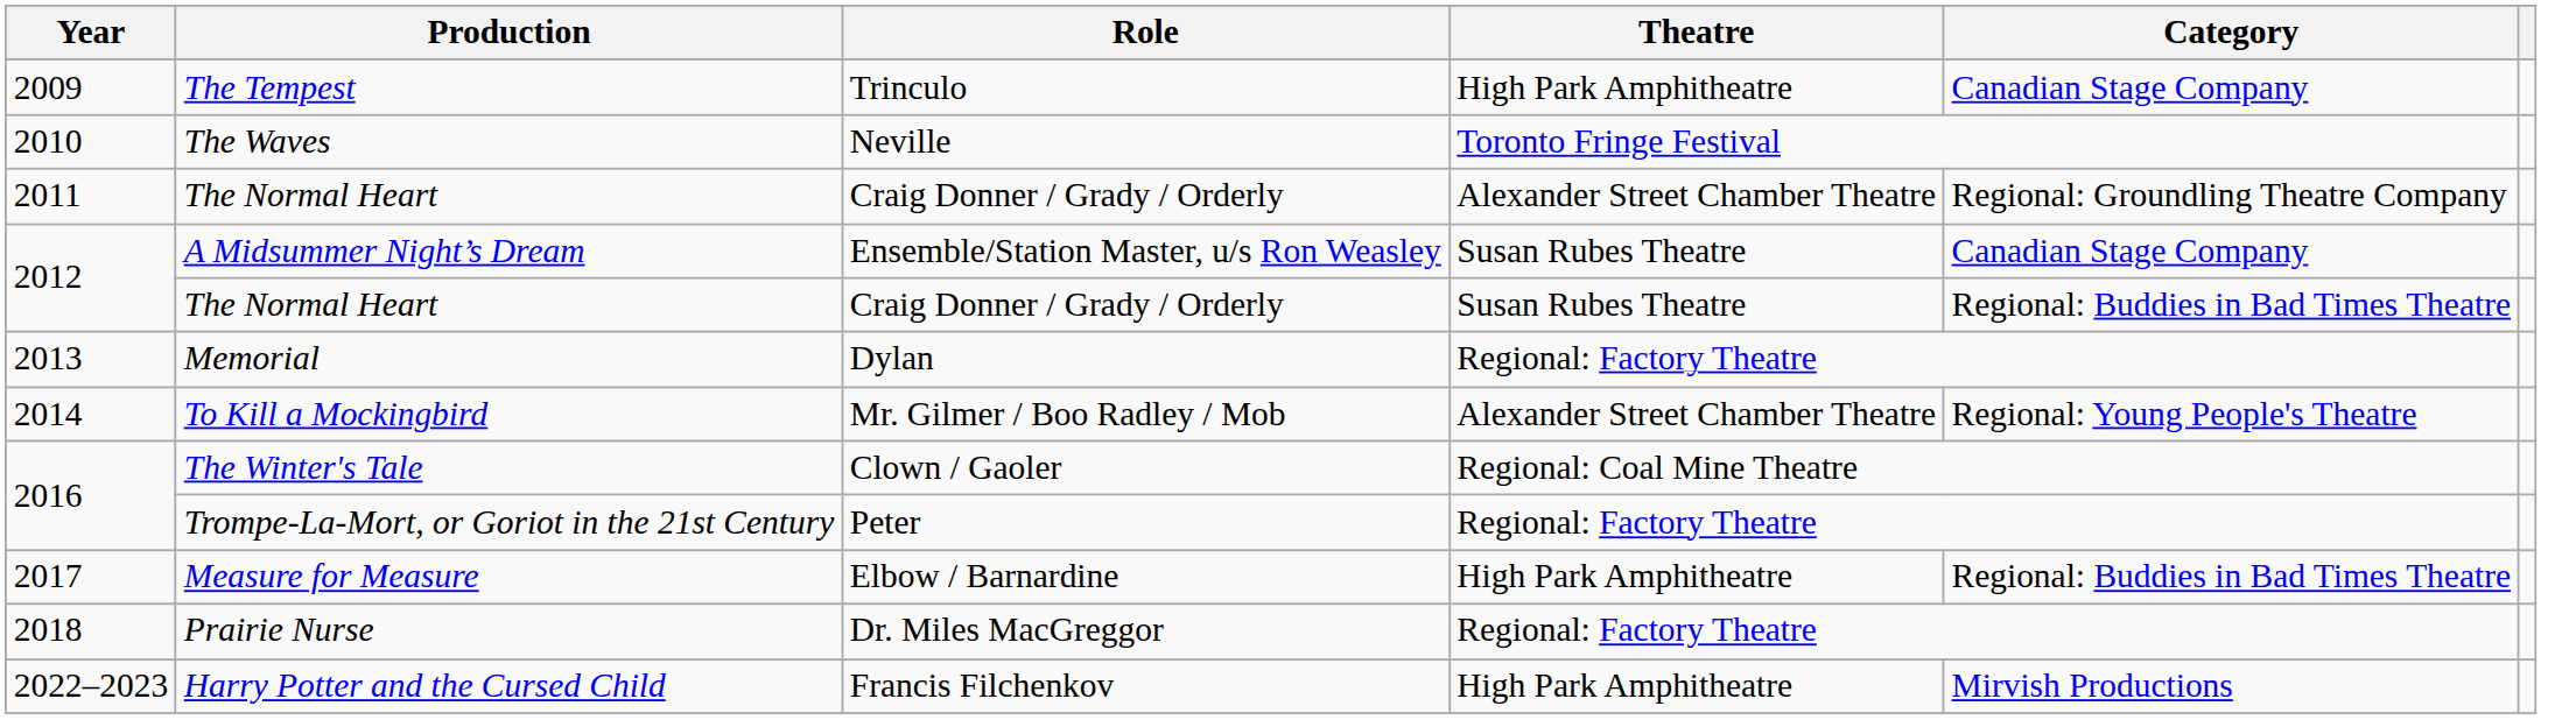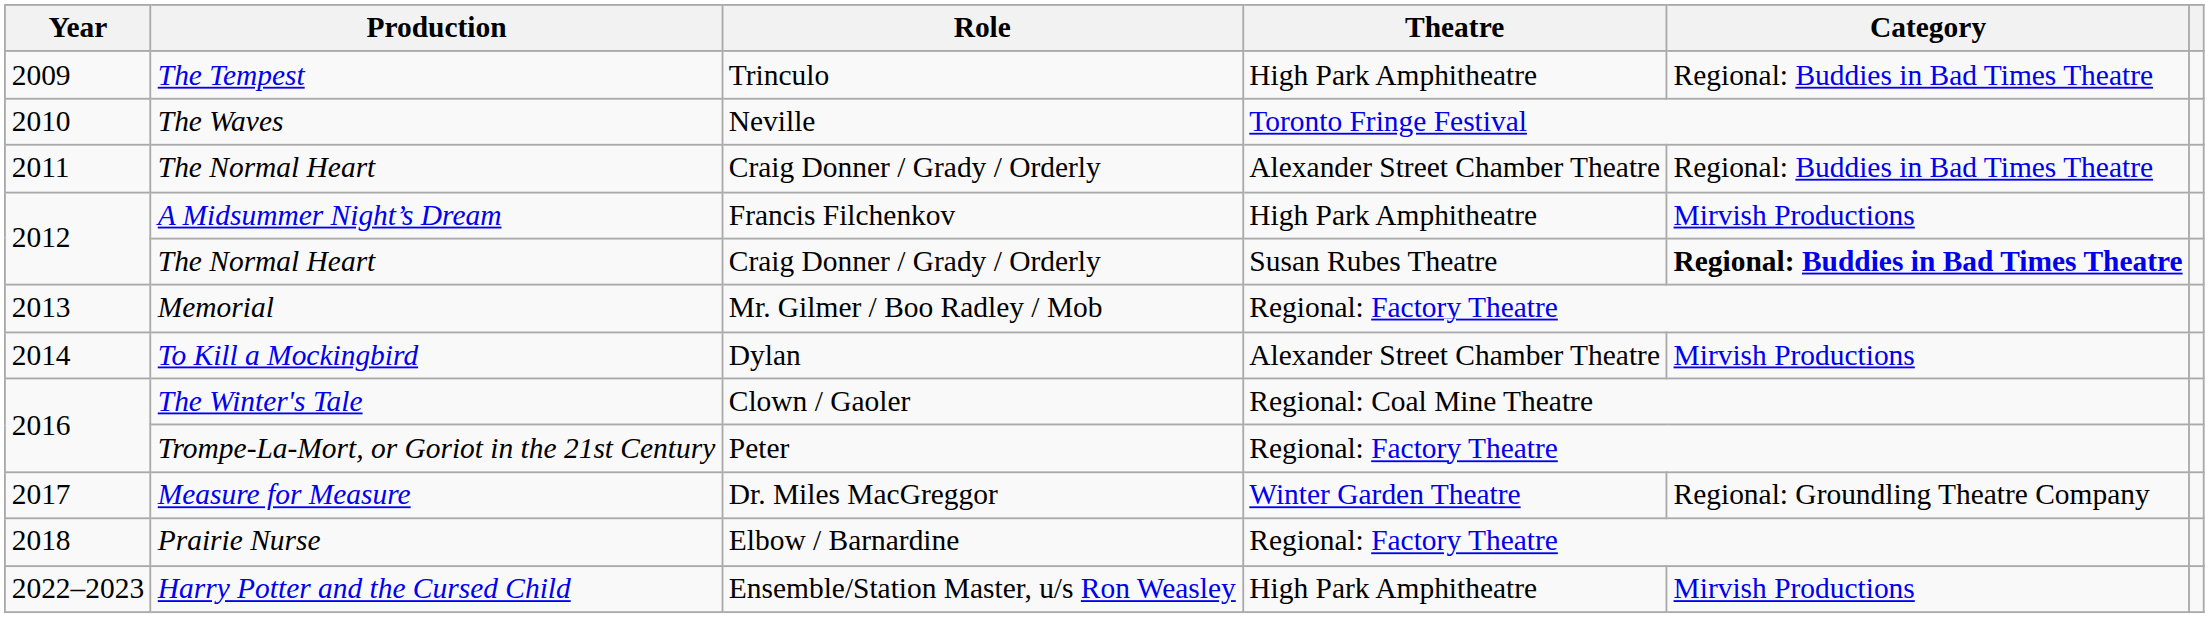 <table class="wikitable sortable">
 <tr>
 <th>Year</th>
 <th>Production</th>
 <th>Role</th>
 <th>Theatre</th>
 <th>Category</th>
 <th></th>
 </tr>
 <tr>
 <td>2009</td>
 <td data-sort-value="Tempest, The"><em><a href='#'>The Tempest</a></em></td>
 <td>Trinculo</td>
 <td>High Park Amphitheatre</td>
-<td><a href='#'>Canadian Stage Company</a></td>
+<td>Regional: <a href='#'>Buddies in Bad Times Theatre</a></td>
 <td></td>
 </tr>
 <tr>
 <td>2010</td>
 <td data-sort-value="Waves, The"><em>The Waves</em></td>
 <td>Neville</td>
 <td colspan=2><a href='#'>Toronto Fringe Festival</a></td>
 <td></td>
 </tr>
 <tr>
 <td>2011</td>
 <td data-sort-value="Normal Heart, The"><em>The Normal Heart</em></td>
 <td>Craig Donner / Grady / Orderly</td>
 <td>Alexander Street Chamber Theatre</td>
-<td>Regional: Groundling Theatre Company</td>
+<td>Regional: <a href='#'>Buddies in Bad Times Theatre</a></td>
 <td></td>
 </tr>
 <tr>
 <td rowspan= 2>2012</td>
 <td data-sort-value="Midsummer Night’s Dream, A"><em><a href='#'>A Midsummer Night’s Dream</a></em></td>
-<td>Ensemble/Station Master, u/s <a href='#'>Ron Weasley</a></td>
-<td>Susan Rubes Theatre</td>
-<td><a href='#'>Canadian Stage Company</a></td>
+<td>Francis Filchenkov</td>
+<td>High Park Amphitheatre</td>
+<td><a href='#'>Mirvish Productions</a></td>
 <td></td>
 </tr>
 <tr>
 <td data-sort-value="Normal Heart, The"><em>The Normal Heart</em></td>
 <td>Craig Donner / Grady / Orderly</td>
 <td>Susan Rubes Theatre</td>
-<td>Regional: <a href='#'>Buddies in Bad Times Theatre</a></td>
+<td><strong>Regional: <a href='#'>Buddies in Bad Times Theatre</a></strong></td>
 <td></td>
 </tr>
 <tr>
 <td>2013</td>
 <td><em>Memorial</em></td>
-<td>Dylan</td>
+<td>Mr. Gilmer / Boo Radley / Mob</td>
 <td colspan=2>Regional: <a href='#'>Factory Theatre</a></td>
 <td></td>
 </tr>
 <tr>
 <td>2014</td>
 <td><em><a href='#'>To Kill a Mockingbird</a></em></td>
-<td>Mr. Gilmer / Boo Radley / Mob</td>
+<td>Dylan</td>
 <td>Alexander Street Chamber Theatre</td>
-<td>Regional: <a href='#'>Young People's Theatre</a></td>
+<td><a href='#'>Mirvish Productions</a></td>
 <td></td>
 </tr>
 <tr>
 <td rowspan=2>2016</td>
 <td data-sort-value="Winter's Tale, The"><em><a href='#'>The Winter's Tale</a></em></td>
 <td>Clown / Gaoler</td>
 <td colspan=2>Regional: Coal Mine Theatre</td>
 <td></td>
 </tr>
 <tr>
 <td><em>Trompe-La-Mort, or Goriot in the 21st Century</em></td>
 <td>Peter</td>
 <td colspan=2>Regional: <a href='#'>Factory Theatre</a></td>
 <td></td>
 </tr>
 <tr>
 <td>2017</td>
 <td><em><a href='#'>Measure for Measure</a></em></td>
-<td>Elbow / Barnardine</td>
-<td>High Park Amphitheatre</td>
-<td>Regional: <a href='#'>Buddies in Bad Times Theatre</a></td>
+<td>Dr. Miles MacGreggor</td>
+<td><a href='#'> Winter Garden Theatre</a></td>
+<td>Regional: Groundling Theatre Company</td>
 <td></td>
 </tr>
 <tr>
 <td>2018</td>
 <td><em>Prairie Nurse</em></td>
-<td>Dr. Miles MacGreggor</td>
+<td>Elbow / Barnardine</td>
 <td colspan=2>Regional: <a href='#'>Factory Theatre</a></td>
 <td></td>
 </tr>
 <tr>
 <td>2022–2023</td>
 <td><em><a href='#'>Harry Potter and the Cursed Child</a></em></td>
-<td>Francis Filchenkov</td>
+<td>Ensemble/Station Master, u/s <a href='#'>Ron Weasley</a></td>
 <td>High Park Amphitheatre</td>
 <td><a href='#'>Mirvish Productions</a></td>
 <td></td>
 </tr>
 </table>
